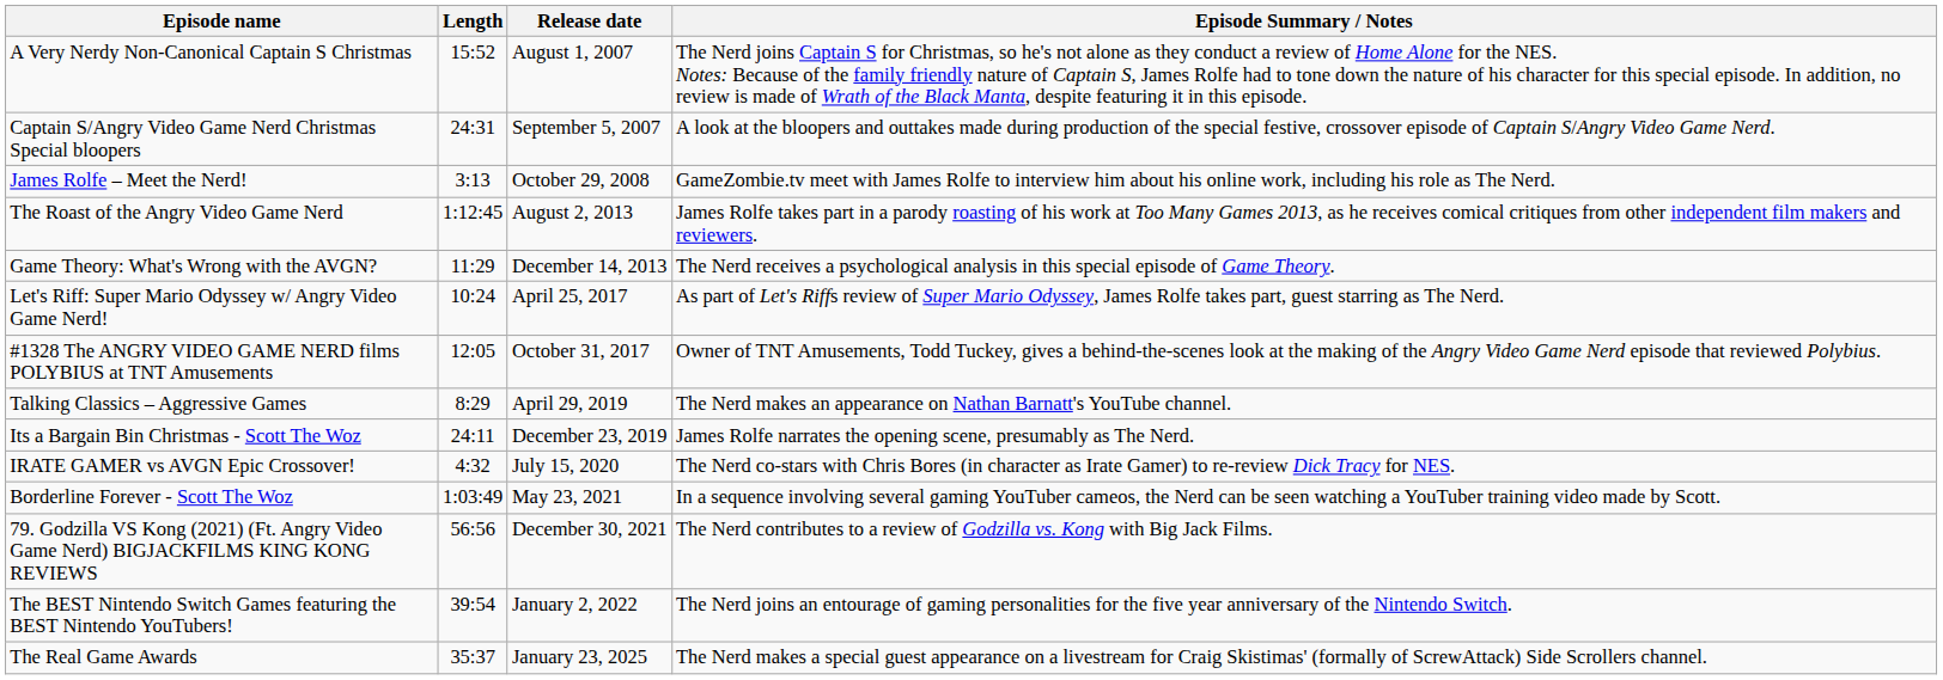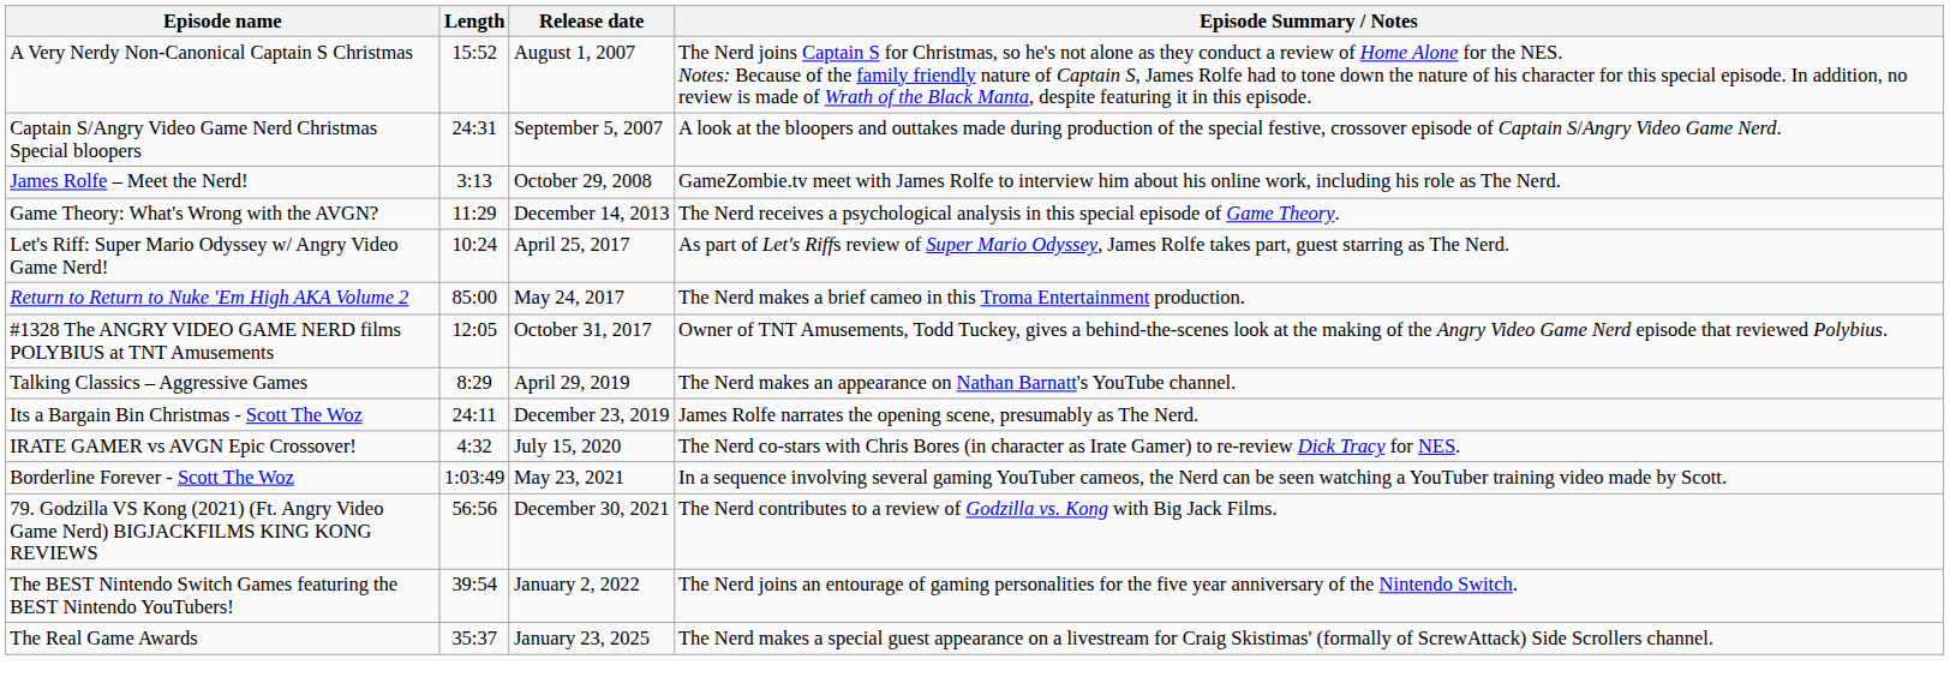 <table class="wikitable" 85%; 100%; 5px;">
 <tr>
 <th>Episode name</th>
 <th>Length</th>
 <th>Release date</th>
 <th>Episode Summary / Notes</th>
 </tr>
 <tr>
 <td valign="top">A Very Nerdy Non-Canonical Captain S Christmas</td>
 <td style="vertical-align:top; text-align:center;">15:52</td>
 <td valign="top" nowrap>August 1, 2007</td>
 <td valign="top">The Nerd joins <a href='#'>Captain S</a> for Christmas, so he's not alone as they conduct a review of <em><a href='#'>Home Alone</a></em> for the NES.<br><em>Notes:</em> Because of the <a href='#'>family friendly</a> nature of <em>Captain S</em>, James Rolfe had to tone down the nature of his character for this special episode. In addition, no review is made of <em><a href='#'>Wrath of the Black Manta</a></em>, despite featuring it in this episode.</td>
 </tr>
 <tr>
 <td valign="top">Captain S/Angry Video Game Nerd Christmas Special bloopers</td>
 <td style="vertical-align:top; text-align:center;">24:31</td>
 <td valign="top" nowrap>September 5, 2007</td>
 <td valign="top">A look at the bloopers and outtakes made during production of the special festive, crossover episode of <em>Captain S</em>/<em>Angry Video Game Nerd</em>.</td>
 </tr>
 <tr>
 <td valign="top"><a href='#'>James Rolfe</a> – Meet the Nerd!</td>
 <td style="vertical-align:top; text-align:center;">3:13</td>
 <td valign="top" nowrap>October 29, 2008</td>
 <td valign="top">GameZombie.tv meet with James Rolfe to interview him about his online work, including his role as The Nerd.</td>
 </tr>
 <tr>
-<td valign="top">The Roast of the Angry Video Game Nerd</td>
-<td style="vertical-align:top; text-align:center;">1:12:45</td>
-<td valign="top" nowrap>August 2, 2013</td>
-<td valign="top">James Rolfe takes part in a parody <a href='#'>roasting</a> of his work at <em>Too Many Games 2013</em>, as he receives comical critiques from other <a href='#'>independent film makers</a> and <a href='#'>reviewers</a>.</td>
-</tr>
-<tr>
 <td valign="top">Game Theory: What's Wrong with the AVGN?</td>
 <td style="vertical-align:top; text-align:center;">11:29</td>
 <td valign="top" nowrap>December 14, 2013</td>
 <td valign="top">The Nerd receives a psychological analysis in this special episode of <em><a href='#'>Game Theory</a></em>.</td>
 </tr>
 <tr>
 <td valign="top">Let's Riff: Super Mario Odyssey w/ Angry Video Game Nerd!</td>
 <td style="vertical-align:top; text-align:center;">10:24</td>
 <td valign="top" nowrap>April 25, 2017</td>
 <td valign="top">As part of <em>Let's Riff</em>s review of <em><a href='#'>Super Mario Odyssey</a></em>, James Rolfe takes part, guest starring as The Nerd.</td>
+</tr>
+<tr>
+<td valign="top"><em><a href='#'>Return to Return to Nuke 'Em High AKA Volume 2</a></em></td>
+<td style="vertical-align:top; text-align:center;">85:00</td>
+<td valign="top" nowrap>May 24, 2017</td>
+<td valign="top">The Nerd makes a brief cameo in this <a href='#'>Troma Entertainment</a> production.</td>
 </tr>
 <tr>
 <td valign="top">#1328 The ANGRY VIDEO GAME NERD films POLYBIUS at TNT Amusements</td>
 <td style="vertical-align:top; text-align:center;">12:05</td>
 <td valign="top" nowrap>October 31, 2017</td>
 <td valign="top">Owner of TNT Amusements, Todd Tuckey, gives a behind-the-scenes look at the making of the <em>Angry Video Game Nerd</em> episode that reviewed <em>Polybius</em>.</td>
 </tr>
 <tr>
 <td valign="top">Talking Classics – Aggressive Games</td>
 <td style="vertical-align:top; text-align:center;">8:29</td>
 <td valign="top" nowrap>April 29, 2019</td>
 <td valign="top">The Nerd makes an appearance on <a href='#'>Nathan Barnatt</a>'s YouTube channel.</td>
 </tr>
 <tr>
 <td valign="top">Its a Bargain Bin Christmas - <a href='#'>Scott The Woz</a></td>
 <td style="vertical-align:top; text-align:center;">24:11</td>
 <td valign="top" nowrap>December 23, 2019</td>
 <td valign="top">James Rolfe narrates the opening scene, presumably as The Nerd.</td>
 </tr>
 <tr>
 <td valign="top">IRATE GAMER vs AVGN Epic Crossover!</td>
 <td style="vertical-align:top; text-align:center;">4:32</td>
 <td valign="top" nowrap>July 15, 2020</td>
 <td valign="top">The Nerd co-stars with Chris Bores (in character as Irate Gamer) to re-review <em><a href='#'>Dick Tracy</a></em> for <a href='#'>NES</a>.</td>
 </tr>
 <tr>
 <td valign="top">Borderline Forever - <a href='#'>Scott The Woz</a></td>
 <td style="vertical-align:top; text-align:center;">1:03:49</td>
 <td valign="top" nowrap>May 23, 2021</td>
 <td valign="top">In a sequence involving several gaming YouTuber cameos, the Nerd can be seen watching a YouTuber training video made by Scott.</td>
 </tr>
 <tr>
 <td valign="top">79. Godzilla VS Kong (2021) (Ft. Angry Video Game Nerd) BIGJACKFILMS KING KONG REVIEWS</td>
 <td style="vertical-align:top; text-align:center;">56:56</td>
 <td valign="top" nowrap>December 30, 2021</td>
 <td valign="top">The Nerd contributes to a review of <em><a href='#'>Godzilla vs. Kong</a></em> with Big Jack Films.</td>
 </tr>
 <tr>
 <td valign="top">The BEST Nintendo Switch Games featuring the BEST Nintendo YouTubers!</td>
 <td style="vertical-align:top; text-align:center;">39:54</td>
 <td valign="top" nowrap>January 2, 2022</td>
 <td valign="top" nowrap>The Nerd joins an entourage of gaming personalities for the five year anniversary of the <a href='#'>Nintendo Switch</a>.</td>
 </tr>
 <tr>
 <td valign="top">The Real Game Awards</td>
 <td style="vertical-align:top; text-align:center;">35:37</td>
 <td valign="top" nowrap>January 23, 2025</td>
 <td valign="top">The Nerd makes a special guest appearance on a livestream for Craig Skistimas' (formally of ScrewAttack) Side Scrollers channel.</td>
 </tr>
 </table>
